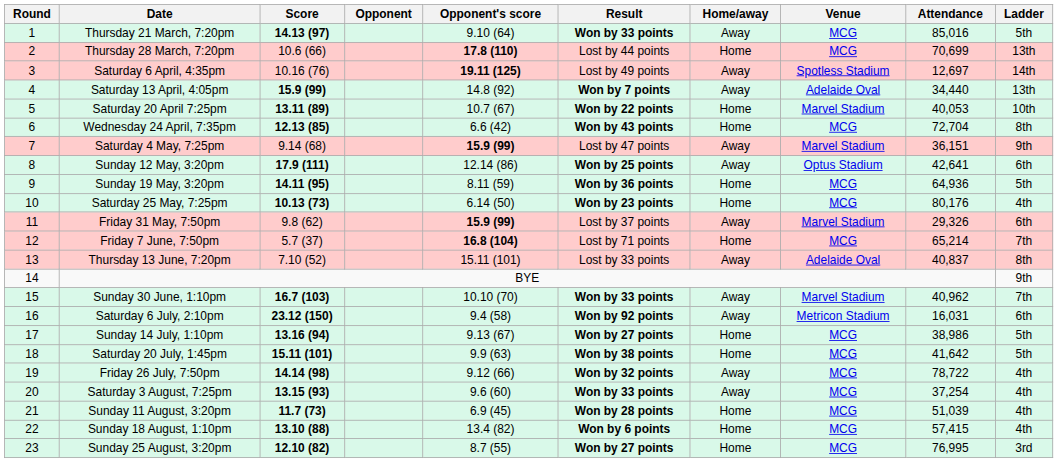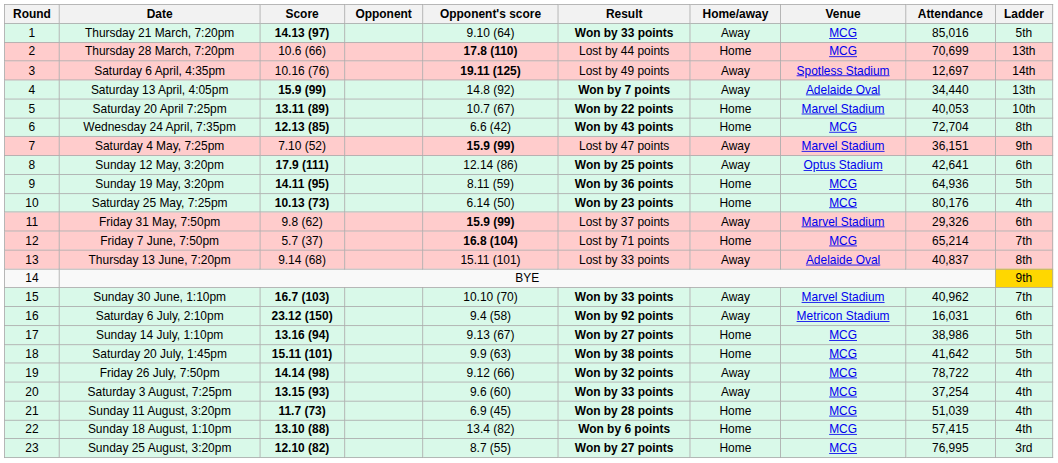 <table class="wikitable" style="font-size:90%; text-align:center; width: 100%; margin-left: auto; margin-right: auto;">
 <tr>
 <th>Round</th>
 <th>Date</th>
 <th>Score</th>
 <th>Opponent</th>
 <th>Opponent's score</th>
 <th>Result</th>
 <th>Home/away</th>
 <th>Venue</th>
 <th>Attendance</th>
 <th>Ladder</th>
 </tr>
 <tr style="background:#d9f9e9;">
 <td>1</td>
 <td>Thursday 21 March, 7:20pm</td>
 <td><strong>14.13 (97)</strong></td>
 <td></td>
 <td>9.10 (64)</td>
 <td><strong>Won by 33 points</strong></td>
 <td>Away</td>
 <td><a href='#'>MCG</a></td>
 <td>85,016</td>
 <td>5th</td>
 </tr>
 <tr style="background:#fcc;">
 <td>2</td>
 <td>Thursday 28 March, 7:20pm</td>
 <td>10.6 (66)</td>
 <td></td>
 <td><strong>17.8 (110)</strong></td>
 <td>Lost by 44 points</td>
 <td>Home</td>
 <td><a href='#'>MCG</a></td>
 <td>70,699</td>
 <td>13th</td>
 </tr>
 <tr style="background:#fcc;">
 <td>3</td>
 <td>Saturday 6 April, 4:35pm</td>
 <td>10.16 (76)</td>
 <td></td>
 <td><strong>19.11 (125)</strong></td>
 <td>Lost by 49 points</td>
 <td>Away</td>
 <td><a href='#'>Spotless Stadium</a></td>
 <td>12,697</td>
 <td>14th</td>
 </tr>
 <tr style="background:#d9f9e9;">
 <td>4</td>
 <td>Saturday 13 April, 4:05pm</td>
 <td><strong>15.9 (99)</strong></td>
 <td></td>
 <td>14.8 (92)</td>
 <td><strong>Won by 7 points</strong></td>
 <td>Away</td>
 <td><a href='#'>Adelaide Oval</a></td>
 <td>34,440</td>
 <td>13th</td>
 </tr>
 <tr style="background:#d9f9e9;">
 <td>5</td>
 <td>Saturday 20 April 7:25pm</td>
 <td><strong>13.11 (89)</strong></td>
 <td></td>
 <td>10.7 (67)</td>
 <td><strong>Won by 22 points</strong></td>
 <td>Home</td>
 <td><a href='#'>Marvel Stadium</a></td>
 <td>40,053</td>
 <td>10th</td>
 </tr>
 <tr style="background:#d9f9e9;">
 <td>6</td>
 <td>Wednesday 24 April, 7:35pm</td>
 <td><strong>12.13 (85)</strong></td>
 <td></td>
 <td>6.6 (42)</td>
 <td><strong>Won by 43 points</strong></td>
 <td>Home</td>
 <td><a href='#'>MCG</a></td>
 <td>72,704</td>
 <td>8th</td>
 </tr>
 <tr style="background:#fcc;">
 <td>7</td>
 <td>Saturday 4 May, 7:25pm</td>
-<td>9.14 (68)</td>
+<td>7.10 (52)</td>
 <td></td>
 <td><strong>15.9 (99)</strong></td>
 <td>Lost by 47 points</td>
 <td>Away</td>
 <td><a href='#'>Marvel Stadium</a></td>
 <td>36,151</td>
 <td>9th</td>
 </tr>
 <tr style="background:#d9f9e9;">
 <td>8</td>
 <td>Sunday 12 May, 3:20pm</td>
 <td><strong>17.9 (111)</strong></td>
 <td></td>
 <td>12.14 (86)</td>
 <td><strong>Won by 25 points</strong></td>
 <td>Away</td>
 <td><a href='#'>Optus Stadium</a></td>
 <td>42,641</td>
 <td>6th</td>
 </tr>
 <tr style="background:#d9f9e9;">
 <td>9</td>
 <td>Sunday 19 May, 3:20pm</td>
 <td><strong>14.11 (95)</strong></td>
 <td></td>
 <td>8.11 (59)</td>
 <td><strong>Won by 36 points</strong></td>
 <td>Home</td>
 <td><a href='#'>MCG</a></td>
 <td>64,936</td>
 <td>5th</td>
 </tr>
 <tr style="background:#d9f9e9;">
 <td>10</td>
 <td>Saturday 25 May, 7:25pm</td>
 <td><strong>10.13 (73)</strong></td>
 <td></td>
 <td>6.14 (50)</td>
 <td><strong>Won by 23 points</strong></td>
 <td>Home</td>
 <td><a href='#'>MCG</a></td>
 <td>80,176</td>
 <td>4th</td>
 </tr>
 <tr style="background:#fcc;">
 <td>11</td>
 <td>Friday 31 May, 7:50pm</td>
 <td>9.8 (62)</td>
 <td></td>
 <td><strong>15.9 (99)</strong></td>
 <td>Lost by 37 points</td>
 <td>Away</td>
 <td><a href='#'>Marvel Stadium</a></td>
 <td>29,326</td>
 <td>6th</td>
 </tr>
 <tr style="background:#fcc;">
 <td>12</td>
 <td>Friday 7 June, 7:50pm</td>
 <td>5.7 (37)</td>
 <td></td>
 <td><strong>16.8 (104)</strong></td>
 <td>Lost by 71 points</td>
 <td>Home</td>
 <td><a href='#'>MCG</a></td>
 <td>65,214</td>
 <td>7th</td>
 </tr>
 <tr style="background:#fcc;">
 <td>13</td>
 <td>Thursday 13 June, 7:20pm</td>
-<td>7.10 (52)</td>
+<td>9.14 (68)</td>
 <td></td>
 <td>15.11 (101)</td>
 <td>Lost by 33 points</td>
 <td>Away</td>
 <td><a href='#'>Adelaide Oval</a></td>
 <td>40,837</td>
 <td>8th</td>
 </tr>
 <tr>
 <td>14</td>
 <td colspan=8>BYE</td>
-<td>9th</td>
+<td style="background: gold;">9th</td>
 </tr>
 <tr style="background:#d9f9e9;">
 <td>15</td>
 <td>Sunday 30 June, 1:10pm</td>
 <td><strong>16.7 (103)</strong></td>
 <td></td>
 <td>10.10 (70)</td>
 <td><strong>Won by 33 points</strong></td>
 <td>Away</td>
 <td><a href='#'>Marvel Stadium</a></td>
 <td>40,962</td>
 <td>7th</td>
 </tr>
 <tr style="background:#d9f9e9;">
 <td>16</td>
 <td>Saturday 6 July, 2:10pm</td>
 <td><strong>23.12 (150)</strong></td>
 <td></td>
 <td>9.4 (58)</td>
 <td><strong>Won by 92 points</strong></td>
 <td>Away</td>
 <td><a href='#'>Metricon Stadium</a></td>
 <td>16,031</td>
 <td>6th</td>
 </tr>
 <tr style="background:#d9f9e9;">
 <td>17</td>
 <td>Sunday 14 July, 1:10pm</td>
 <td><strong>13.16 (94)</strong></td>
 <td></td>
 <td>9.13 (67)</td>
 <td><strong>Won by 27 points</strong></td>
 <td>Home</td>
 <td><a href='#'>MCG</a></td>
 <td>38,986</td>
 <td>5th</td>
 </tr>
 <tr style="background:#d9f9e9;">
 <td>18</td>
 <td>Saturday 20 July, 1:45pm</td>
 <td><strong>15.11 (101)</strong></td>
 <td></td>
 <td>9.9 (63)</td>
 <td><strong>Won by 38 points</strong></td>
 <td>Home</td>
 <td><a href='#'>MCG</a></td>
 <td>41,642</td>
 <td>5th</td>
 </tr>
 <tr style="background:#d9f9e9;">
 <td>19</td>
 <td>Friday 26 July, 7:50pm</td>
 <td><strong>14.14 (98)</strong></td>
 <td></td>
 <td>9.12 (66)</td>
 <td><strong>Won by 32 points</strong></td>
 <td>Away</td>
 <td><a href='#'>MCG</a></td>
 <td>78,722</td>
 <td>4th</td>
 </tr>
 <tr style="background:#d9f9e9;">
 <td>20</td>
 <td>Saturday 3 August, 7:25pm</td>
 <td><strong>13.15 (93)</strong></td>
 <td></td>
 <td>9.6 (60)</td>
 <td><strong>Won by 33 points</strong></td>
 <td>Away</td>
 <td><a href='#'>MCG</a></td>
 <td>37,254</td>
 <td>4th</td>
 </tr>
 <tr style="background:#d9f9e9;">
 <td>21</td>
 <td>Sunday 11 August, 3:20pm</td>
 <td><strong>11.7 (73)</strong></td>
 <td></td>
 <td>6.9 (45)</td>
 <td><strong>Won by 28 points</strong></td>
 <td>Home</td>
 <td><a href='#'>MCG</a></td>
 <td>51,039</td>
 <td>4th</td>
 </tr>
 <tr style="background:#d9f9e9;">
 <td>22</td>
 <td>Sunday 18 August, 1:10pm</td>
 <td><strong>13.10 (88)</strong></td>
 <td></td>
 <td>13.4 (82)</td>
 <td><strong>Won by 6 points</strong></td>
 <td>Home</td>
 <td><a href='#'>MCG</a></td>
 <td>57,415</td>
 <td>4th</td>
 </tr>
 <tr style="background:#d9f9e9;">
 <td>23</td>
 <td>Sunday 25 August, 3:20pm</td>
 <td><strong>12.10 (82)</strong></td>
 <td></td>
 <td>8.7 (55)</td>
 <td><strong>Won by 27 points</strong></td>
 <td>Home</td>
 <td><a href='#'>MCG</a></td>
 <td>76,995</td>
 <td>3rd</td>
 </tr>
 </table>
